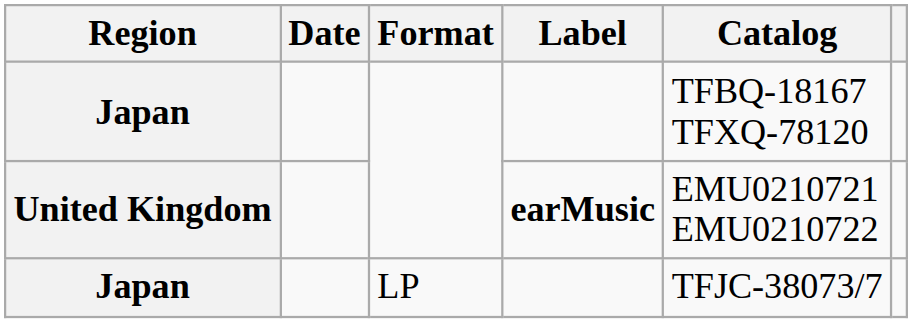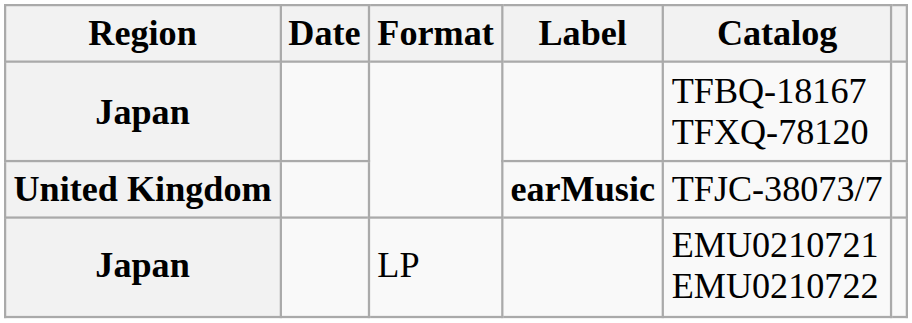 <table class="wikitable plainrowheaders">
 <tr>
 <th scope="col">Region</th>
 <th scope="col">Date</th>
 <th scope="col">Format</th>
 <th scope="col">Label</th>
 <th scope="col">Catalog</th>
 <th scope="col"></th>
 </tr>
 <tr>
 <th scope="row">Japan</th>
 <td></td>
 <td rowspan="2"></td>
 <td></td>
 <td>TFBQ-18167<br>TFXQ-78120</td>
 <td></td>
 </tr>
 <tr>
 <th scope="row">United Kingdom</th>
 <td></td>
 <td><strong>earMusic</strong></td>
-<td>EMU0210721<br>EMU0210722</td>
+<td>TFJC-38073/7</td>
 <td></td>
 </tr>
 <tr>
 <th scope="row">Japan</th>
 <td></td>
 <td>LP</td>
 <td></td>
-<td>TFJC-38073/7</td>
+<td>EMU0210721<br>EMU0210722</td>
 <td></td>
 </tr>
 </table>
